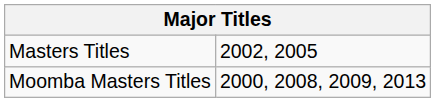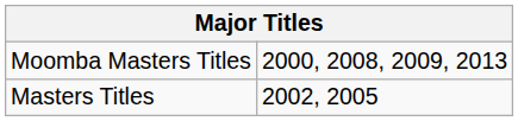 <table class="wikitable">
 <tr>
 <th colspan="2">Major Titles</th>
 </tr>
 <tr>
+<td>Moomba Masters Titles</td>
+<td>2000, 2008, 2009, 2013</td>
+</tr>
+<tr>
 <td>Masters Titles</td>
 <td>2002, 2005</td>
 </tr>
-<tr>
-<td>Moomba Masters Titles</td>
-<td>2000, 2008, 2009, 2013</td>
-</tr>
 </table>
